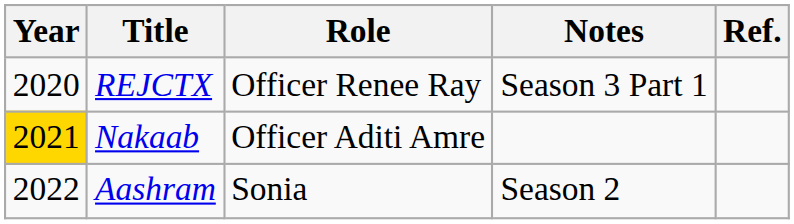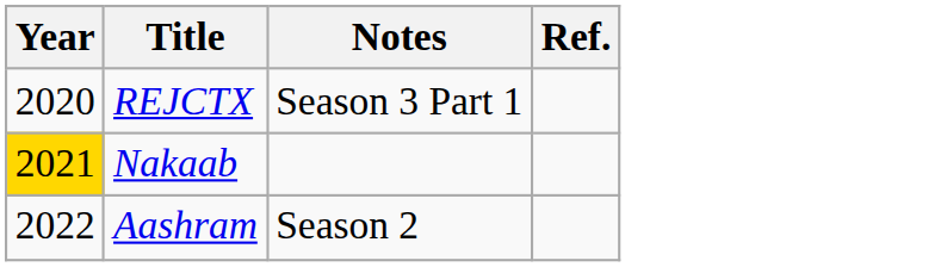 <table class="wikitable sortable">
 <tr>
 <th>Year</th>
 <th>Title</th>
-<th>Role</th>
 <th class="unsortable">Notes</th>
 <th class="unsortable">Ref.</th>
 </tr>
 <tr>
 <td>2020</td>
 <td><a href='#'><em>REJCTX</em></a></td>
-<td>Officer Renee Ray</td>
 <td>Season 3 Part 1</td>
 <td></td>
 </tr>
 <tr>
 <td style="background: gold;">2021</td>
 <td><em><a href='#'>Nakaab</a></em></td>
-<td>Officer Aditi Amre</td>
 <td></td>
 <td></td>
 </tr>
 <tr>
 <td>2022</td>
 <td><em><a href='#'>Aashram</a></em></td>
-<td>Sonia</td>
 <td>Season 2</td>
 <td></td>
 </tr>
 </table>
